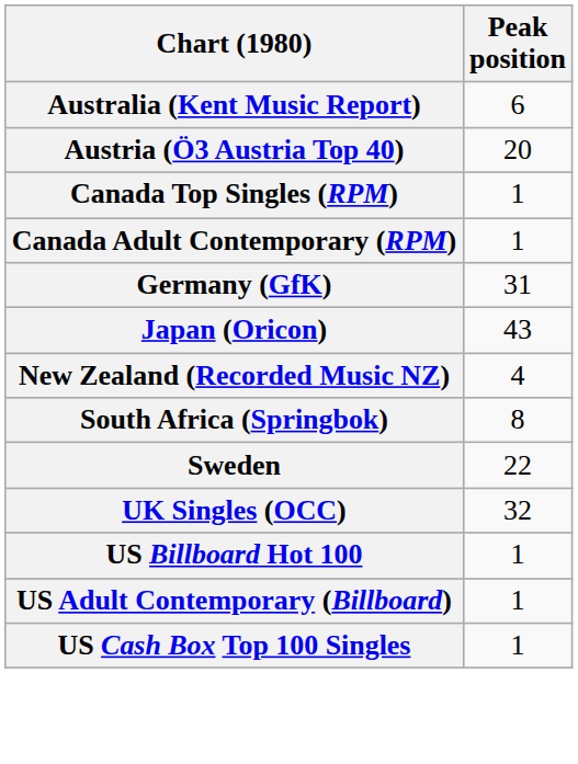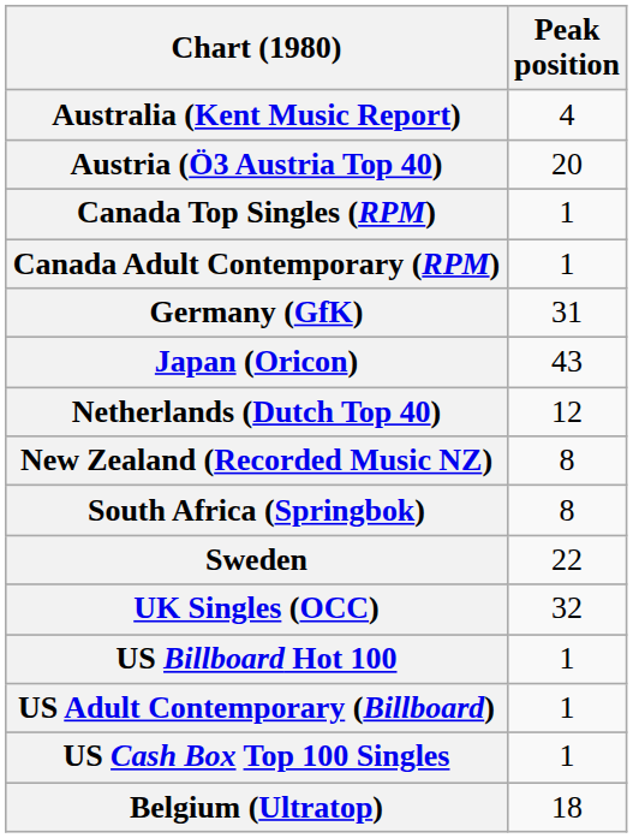 <table class="wikitable sortable plainrowheaders">
 <tr>
 <th>Chart (1980)</th>
 <th>Peak<br>position</th>
 </tr>
 <tr>
 <th scope="row">Australia (<a href='#'>Kent Music Report</a>)</th>
-<td style="text-align:center;">6</td>
+<td style="text-align:center;">4</td>
 </tr>
 <tr>
 <th scope="row">Austria (<a href='#'>Ö3 Austria Top 40</a>)</th>
 <td style="text-align:center;">20</td>
 </tr>
 <tr>
 <th scope="row">Canada Top Singles (<em><a href='#'>RPM</a></em>)</th>
 <td style="text-align:center;">1</td>
 </tr>
 <tr>
 <th scope="row">Canada Adult Contemporary (<em><a href='#'>RPM</a></em>)</th>
 <td style="text-align:center;">1</td>
 </tr>
 <tr>
 <th scope="row">Germany (<a href='#'>GfK</a>)</th>
 <td style="text-align:center;">31</td>
 </tr>
 <tr>
 <th scope="row"><a href='#'>Japan</a> (<a href='#'>Oricon</a>)</th>
 <td style="text-align:center;">43</td>
 </tr>
 <tr>
+<th scope="row">Netherlands (<a href='#'>Dutch Top 40</a>)</th>
+<td style="text-align:center;">12</td>
+</tr>
+<tr>
 <th scope="row">New Zealand (<a href='#'>Recorded Music NZ</a>)</th>
-<td style="text-align:center;">4</td>
+<td style="text-align:center;">8</td>
 </tr>
 <tr>
 <th scope="row">South Africa (<a href='#'>Springbok</a>)</th>
 <td align="center">8</td>
 </tr>
 <tr>
 <th scope="row">Sweden</th>
 <td style="text-align:center;">22</td>
 </tr>
 <tr>
 <th scope="row"><a href='#'>UK Singles</a> (<a href='#'>OCC</a>)</th>
 <td style="text-align:center;">32</td>
 </tr>
 <tr>
 <th scope="row">US <a href='#'><em>Billboard</em> Hot 100</a></th>
 <td style="text-align:center;">1</td>
 </tr>
 <tr>
 <th scope="row">US <a href='#'>Adult Contemporary</a> (<em><a href='#'>Billboard</a></em>)</th>
 <td style="text-align:center;">1</td>
 </tr>
 <tr>
 <th scope="row">US <em><a href='#'>Cash Box</a></em> <a href='#'>Top 100 Singles</a></th>
 <td style="text-align:center;">1</td>
 </tr>
+<tr>
+<th scope="row">Belgium (<a href='#'>Ultratop</a>) </th>
+<td align="center">18</td>
+</tr>
 </table>
